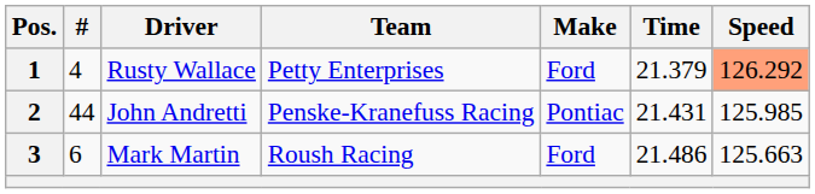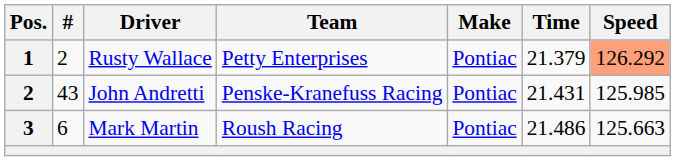 <table class="wikitable" style="font-size:95%">
 <tr>
 <th>Pos.</th>
 <th>#</th>
 <th>Driver</th>
 <th>Team</th>
 <th>Make</th>
 <th>Time</th>
 <th>Speed</th>
 </tr>
 <tr>
 <th>1</th>
-<td>4</td>
+<td>2</td>
 <td><a href='#'>Rusty Wallace</a></td>
 <td><a href='#'>Petty Enterprises</a></td>
-<td><a href='#'>Ford</a></td>
+<td><a href='#'>Pontiac</a></td>
 <td>21.379</td>
 <td style="background: lightsalmon;">126.292</td>
 </tr>
 <tr>
 <th>2</th>
-<td>44</td>
+<td>43</td>
 <td><a href='#'>John Andretti</a></td>
 <td><a href='#'>Penske-Kranefuss Racing</a></td>
 <td><a href='#'>Pontiac</a></td>
 <td>21.431</td>
 <td>125.985</td>
 </tr>
 <tr>
 <th>3</th>
 <td>6</td>
 <td><a href='#'>Mark Martin</a></td>
 <td><a href='#'>Roush Racing</a></td>
-<td><a href='#'>Ford</a></td>
+<td><a href='#'>Pontiac</a></td>
 <td>21.486</td>
 <td>125.663</td>
 </tr>
 <tr>
 <th colspan="7"></th>
 </tr>
 </table>
